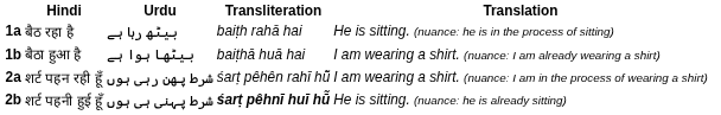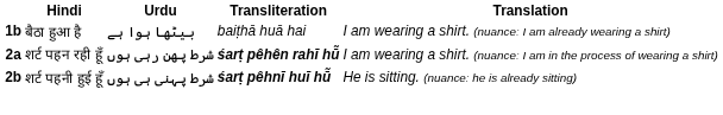 <table>
 <tr>
 <th></th>
 <th>Hindi</th>
 <th>Urdu</th>
 <th>Transliteration</th>
 <th>Translation</th>
-</tr>
-<tr>
-<th>1a</th>
-<td>बैठ रहा है</td>
-<td>بیٹھ رہا ہے</td>
-<td><em>baiṭh rahā hai</em></td>
-<td><em>He is sitting. <small>(nuanceː he is in the process of sitting)</small></em></td>
 </tr>
 <tr>
 <th>1b</th>
 <td>बैठा हुआ है</td>
 <td>بیٹھا ہوا ہے</td>
 <td><em>baiṭhā huā hai</em></td>
 <td><em>I am wearing a shirt. <small>(nuanceː I am already wearing a shirt)</small></em></td>
 </tr>
 <tr>
 <th>2a</th>
 <td>शर्ट पहन रही हूँ</td>
 <td>شرط پھن رہی ہوں</td>
-<td><em>śarṭ pêhên rahī hū̃</em></td>
+<td><strong><em>śarṭ pêhên rahī hū̃</em></strong></td>
 <td><em>I am wearing a shirt. <small>(nuanceː I am in the process of wearing a shirt)</small></em></td>
 </tr>
 <tr>
 <th>2b</th>
 <td>शर्ट पहनी हुई हूँ</td>
 <td>شرط پہنی ہی ہوں</td>
 <td><strong><em>śarṭ pêhnī huī hū̃</em></strong></td>
 <td><em>He is sitting. <small>(nuanceː he is already sitting)</small></em></td>
 </tr>
 </table>
